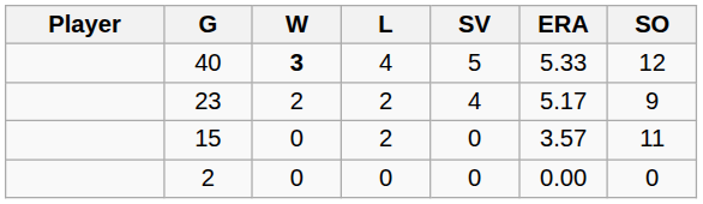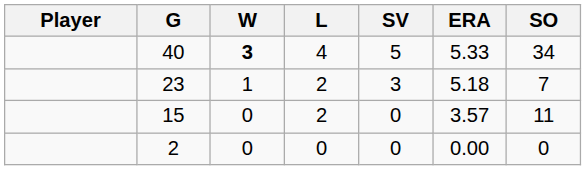 <table class="wikitable sortable">
 <tr>
 <th bgcolor="#DDDDFF" width="16%">Player</th>
 <th bgcolor="#DDDDFF" width="9%">G</th>
 <th bgcolor="#DDDDFF" width="9%">W</th>
 <th bgcolor="#DDDDFF" width="9%">L</th>
 <th bgcolor="#DDDDFF" width="9%">SV</th>
 <th bgcolor="#DDDDFF" width="9%">ERA</th>
 <th bgcolor="#DDDDFF" width="9%">SO</th>
 </tr>
 <tr align="center">
 <td></td>
 <td>40</td>
 <td><strong>3</strong></td>
 <td>4</td>
 <td>5</td>
 <td>5.33</td>
-<td>12</td>
+<td>34</td>
 </tr>
 <tr align="center">
 <td></td>
 <td>23</td>
+<td>1</td>
 <td>2</td>
-<td>2</td>
-<td>4</td>
-<td>5.17</td>
-<td>9</td>
+<td>3</td>
+<td>5.18</td>
+<td>7</td>
 </tr>
 <tr align="center">
 <td></td>
 <td>15</td>
 <td>0</td>
 <td>2</td>
 <td>0</td>
 <td>3.57</td>
 <td>11</td>
 </tr>
 <tr align="center">
 <td></td>
 <td>2</td>
 <td>0</td>
 <td>0</td>
 <td>0</td>
 <td>0.00</td>
 <td>0</td>
 </tr>
 </table>
